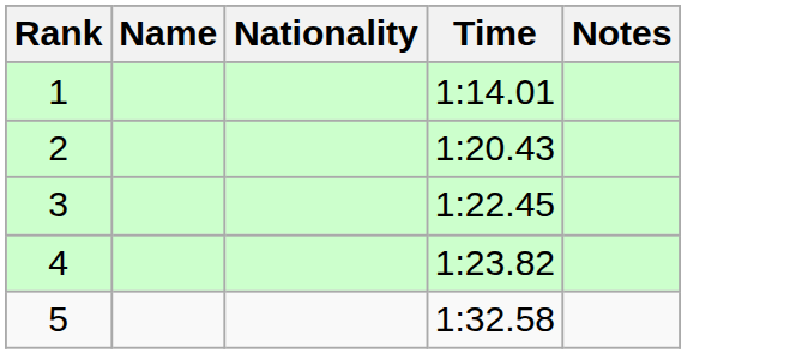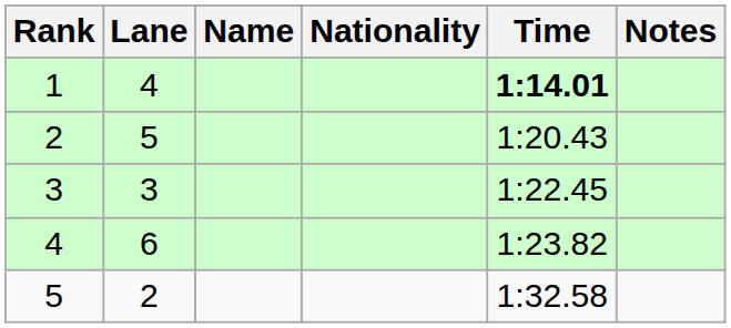 <table class="wikitable sortable" style="text-align:center">
 <tr>
 <th>Rank</th>
+<th>Lane</th>
 <th>Name</th>
 <th>Nationality</th>
 <th>Time</th>
 <th>Notes</th>
 </tr>
 <tr bgcolor=ccffcc>
 <td>1</td>
+<td>4</td>
 <td align=left></td>
 <td align=left></td>
-<td>1:14.01</td>
+<td><strong>1:14.01</strong></td>
 <td><strong></strong> <strong></strong></td>
 </tr>
 <tr bgcolor=ccffcc>
 <td>2</td>
+<td>5</td>
 <td align=left></td>
 <td align=left></td>
 <td>1:20.43</td>
 <td><strong></strong></td>
 </tr>
 <tr bgcolor=ccffcc>
+<td>3</td>
 <td>3</td>
 <td align=left></td>
 <td align=left></td>
 <td>1:22.45</td>
 <td><strong></strong></td>
 </tr>
 <tr bgcolor=ccffcc>
 <td>4</td>
+<td>6</td>
 <td align=left></td>
 <td align=left></td>
 <td>1:23.82</td>
 <td><strong></strong></td>
 </tr>
 <tr>
 <td>5</td>
+<td>2</td>
 <td align=left></td>
 <td align=left></td>
 <td>1:32.58</td>
 <td></td>
 </tr>
 </table>
